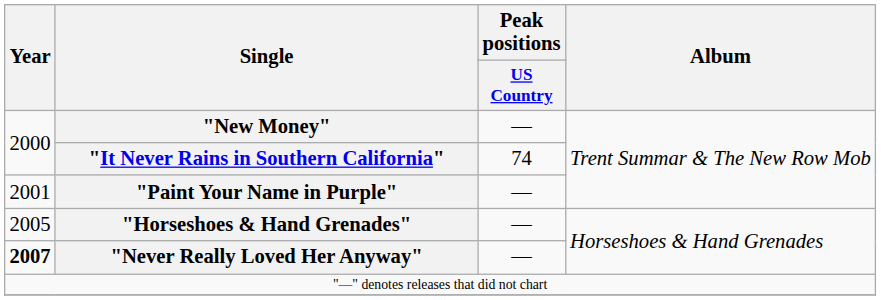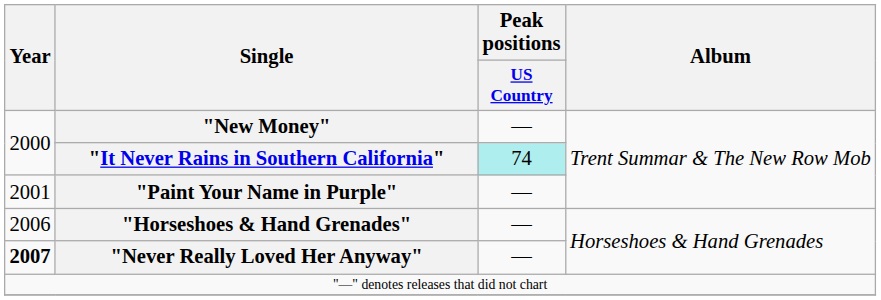 <table class="wikitable plainrowheaders" style="text-align:center;">
 <tr>
 <th rowspan="2">Year</th>
 <th rowspan="2" style="width:20em;">Single</th>
 <th colspan="1">Peak positions</th>
 <th rowspan="2">Album</th>
 </tr>
 <tr style="font-size:smaller;">
 <th width="60"><a href='#'>US Country</a></th>
 </tr>
 <tr>
 <td rowspan="2">2000</td>
 <th scope="row">"New Money"</th>
 <td>—</td>
 <td align="left" rowspan="3"><em>Trent Summar & The New Row Mob</em></td>
 </tr>
 <tr>
 <th scope="row">"<a href='#'>It Never Rains in Southern California</a>"</th>
-<td>74</td>
+<td style="background: paleturquoise;">74</td>
 </tr>
 <tr>
 <td>2001</td>
 <th scope="row">"Paint Your Name in Purple"</th>
 <td>—</td>
 </tr>
 <tr>
-<td>2005</td>
+<td>2006</td>
 <th scope="row">"Horseshoes & Hand Grenades"</th>
 <td>—</td>
 <td align="left" rowspan="2"><em>Horseshoes & Hand Grenades</em></td>
 </tr>
 <tr>
 <td><strong>2007</strong></td>
 <th scope="row">"Never Really Loved Her Anyway"</th>
 <td>—</td>
 </tr>
 <tr>
 <td colspan="4" style="font-size:8pt">"—" denotes releases that did not chart</td>
 </tr>
 <tr>
 </tr>
 </table>
